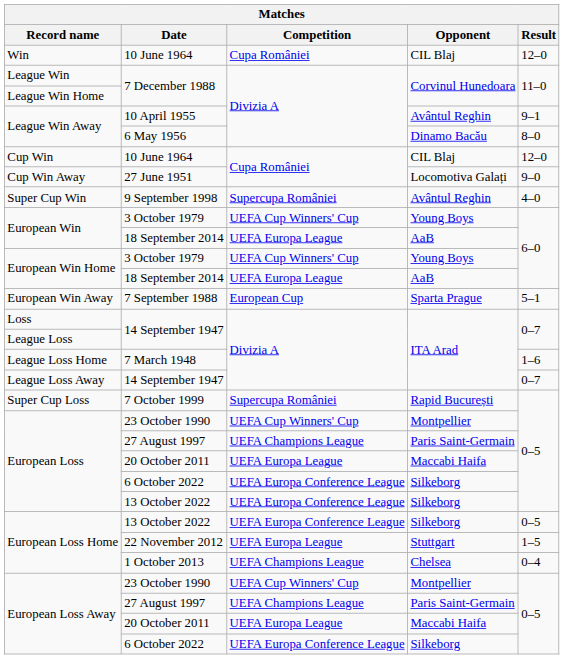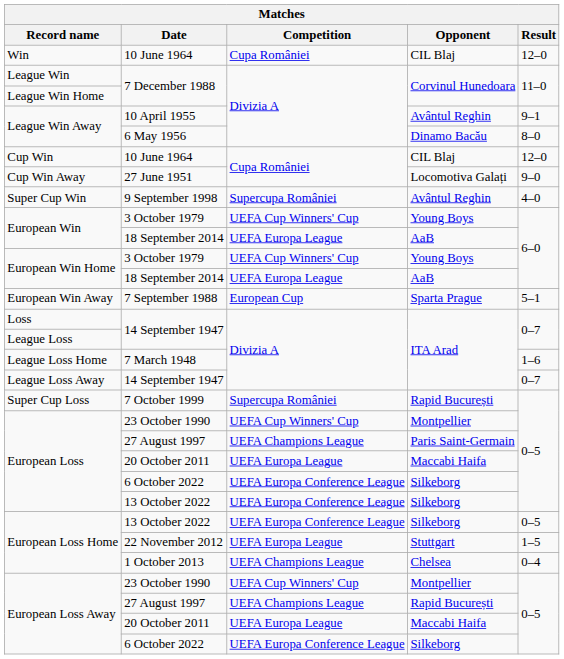 <table class="wikitable">
 <tr>
 <th Colspan=5>Matches</th>
 </tr>
 <tr>
 <th>Record name</th>
 <th>Date</th>
 <th>Competition</th>
 <th>Opponent</th>
 <th>Result</th>
 </tr>
 <tr>
 <td>Win</td>
 <td>10 June 1964</td>
 <td><a href='#'>Cupa României</a></td>
 <td>CIL Blaj</td>
 <td>12–0</td>
 </tr>
 <tr>
 <td>League Win</td>
 <td rowspan="2">7 December 1988</td>
 <td rowspan="4"><a href='#'>Divizia A</a></td>
 <td rowspan="2"><a href='#'>Corvinul Hunedoara</a></td>
 <td rowspan="2">11–0</td>
 </tr>
 <tr>
 <td>League Win Home</td>
 </tr>
 <tr>
 <td rowspan="2">League Win Away</td>
 <td>10 April 1955</td>
 <td><a href='#'>Avântul Reghin</a></td>
 <td>9–1</td>
 </tr>
 <tr>
 <td>6 May 1956</td>
 <td><a href='#'>Dinamo Bacău</a></td>
 <td>8–0</td>
 </tr>
 <tr>
 <td>Cup Win</td>
 <td>10 June 1964</td>
 <td rowspan="2"><a href='#'>Cupa României</a></td>
 <td>CIL Blaj</td>
 <td>12–0</td>
 </tr>
 <tr>
 <td>Cup Win Away</td>
 <td>27 June 1951</td>
 <td>Locomotiva Galați</td>
 <td>9–0</td>
 </tr>
 <tr>
 <td>Super Cup Win</td>
 <td>9 September 1998</td>
 <td><a href='#'>Supercupa României</a></td>
 <td><a href='#'>Avântul Reghin</a></td>
 <td>4–0</td>
 </tr>
 <tr>
 <td rowspan="2">European Win</td>
 <td>3 October 1979</td>
 <td><a href='#'>UEFA Cup Winners' Cup</a></td>
 <td><a href='#'>Young Boys</a></td>
 <td rowspan="4">6–0</td>
 </tr>
 <tr>
 <td>18 September 2014</td>
 <td><a href='#'>UEFA Europa League</a></td>
 <td><a href='#'>AaB</a></td>
 </tr>
 <tr>
 <td rowspan="2">European Win Home</td>
 <td>3 October 1979</td>
 <td><a href='#'>UEFA Cup Winners' Cup</a></td>
 <td><a href='#'>Young Boys</a></td>
 </tr>
 <tr>
 <td>18 September 2014</td>
 <td><a href='#'>UEFA Europa League</a></td>
 <td><a href='#'>AaB</a></td>
 </tr>
 <tr>
 <td>European Win Away</td>
 <td>7 September 1988</td>
 <td><a href='#'>European Cup</a></td>
 <td><a href='#'>Sparta Prague</a></td>
 <td>5–1</td>
 </tr>
 <tr>
 <td>Loss</td>
 <td rowspan="2">14 September 1947</td>
 <td rowspan="4"><a href='#'>Divizia A</a></td>
 <td rowspan="4"><a href='#'>ITA Arad</a></td>
 <td rowspan="2">0–7</td>
 </tr>
 <tr>
 <td>League Loss</td>
 </tr>
 <tr>
 <td>League Loss Home</td>
 <td>7 March 1948</td>
 <td>1–6</td>
 </tr>
 <tr>
 <td>League Loss Away</td>
 <td>14 September 1947</td>
 <td>0–7</td>
 </tr>
 <tr>
 <td>Super Cup Loss</td>
 <td>7 October 1999</td>
 <td><a href='#'>Supercupa României</a></td>
 <td><a href='#'>Rapid București</a></td>
 <td rowspan="6">0–5</td>
 </tr>
 <tr>
 <td rowspan="5">European Loss</td>
 <td>23 October 1990</td>
 <td><a href='#'>UEFA Cup Winners' Cup</a></td>
 <td><a href='#'>Montpellier</a></td>
 </tr>
 <tr>
 <td>27 August 1997</td>
 <td><a href='#'>UEFA Champions League</a></td>
 <td><a href='#'>Paris Saint-Germain</a></td>
 </tr>
 <tr>
 <td>20 October 2011</td>
 <td><a href='#'>UEFA Europa League</a></td>
 <td><a href='#'>Maccabi Haifa</a></td>
 </tr>
 <tr>
 <td>6 October 2022</td>
 <td><a href='#'>UEFA Europa Conference League</a></td>
 <td><a href='#'>Silkeborg</a></td>
 </tr>
 <tr>
 <td>13 October 2022</td>
 <td><a href='#'>UEFA Europa Conference League</a></td>
 <td><a href='#'>Silkeborg</a></td>
 </tr>
 <tr>
 <td rowspan="3">European Loss Home</td>
 <td>13 October 2022</td>
 <td><a href='#'>UEFA Europa Conference League</a></td>
 <td><a href='#'>Silkeborg</a></td>
 <td>0–5</td>
 </tr>
 <tr>
 <td>22 November 2012</td>
 <td><a href='#'>UEFA Europa League</a></td>
 <td><a href='#'>Stuttgart</a></td>
 <td>1–5</td>
 </tr>
 <tr>
 <td>1 October 2013</td>
 <td><a href='#'>UEFA Champions League</a></td>
 <td><a href='#'>Chelsea</a></td>
 <td>0–4</td>
 </tr>
 <tr>
 <td rowspan="4">European Loss Away</td>
 <td>23 October 1990</td>
 <td><a href='#'>UEFA Cup Winners' Cup</a></td>
 <td><a href='#'>Montpellier</a></td>
 <td rowspan="4">0–5</td>
 </tr>
 <tr>
 <td>27 August 1997</td>
 <td><a href='#'>UEFA Champions League</a></td>
-<td><a href='#'>Paris Saint-Germain</a></td>
+<td><a href='#'>Rapid București</a></td>
 </tr>
 <tr>
 <td>20 October 2011</td>
 <td><a href='#'>UEFA Europa League</a></td>
 <td><a href='#'>Maccabi Haifa</a></td>
 </tr>
 <tr>
 <td>6 October 2022</td>
 <td><a href='#'>UEFA Europa Conference League</a></td>
 <td><a href='#'>Silkeborg</a></td>
 </tr>
 </table>
